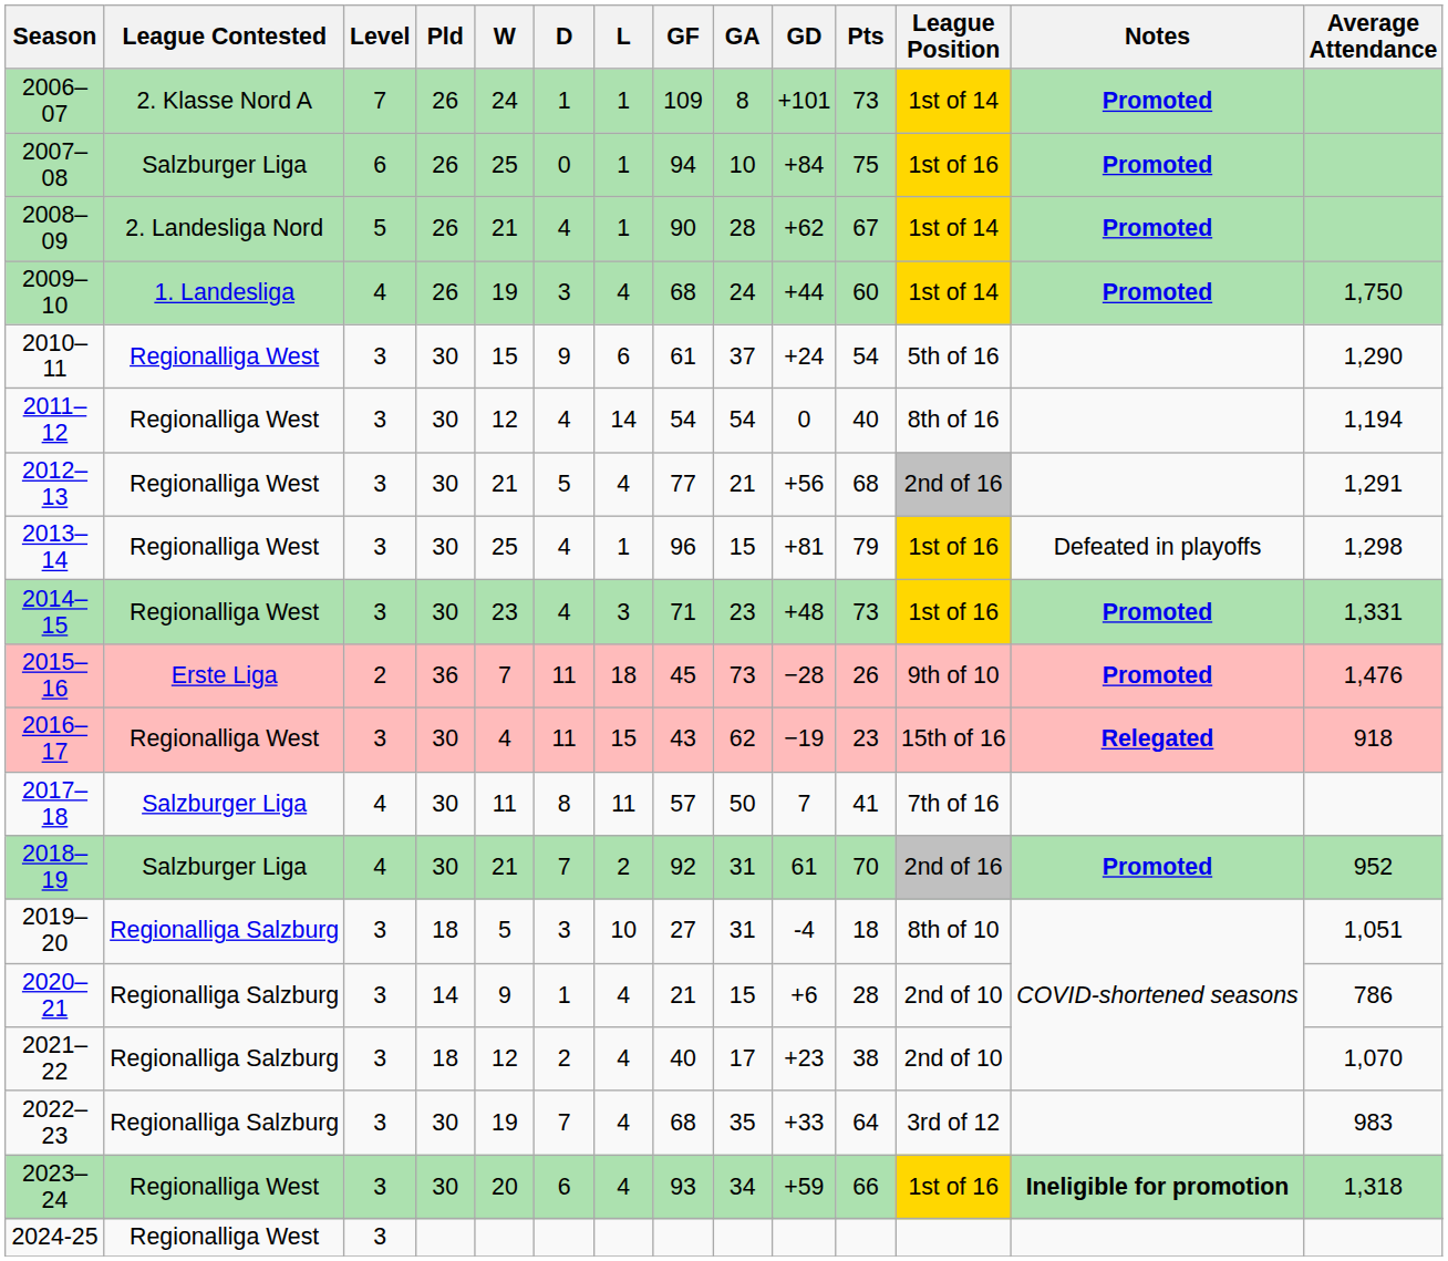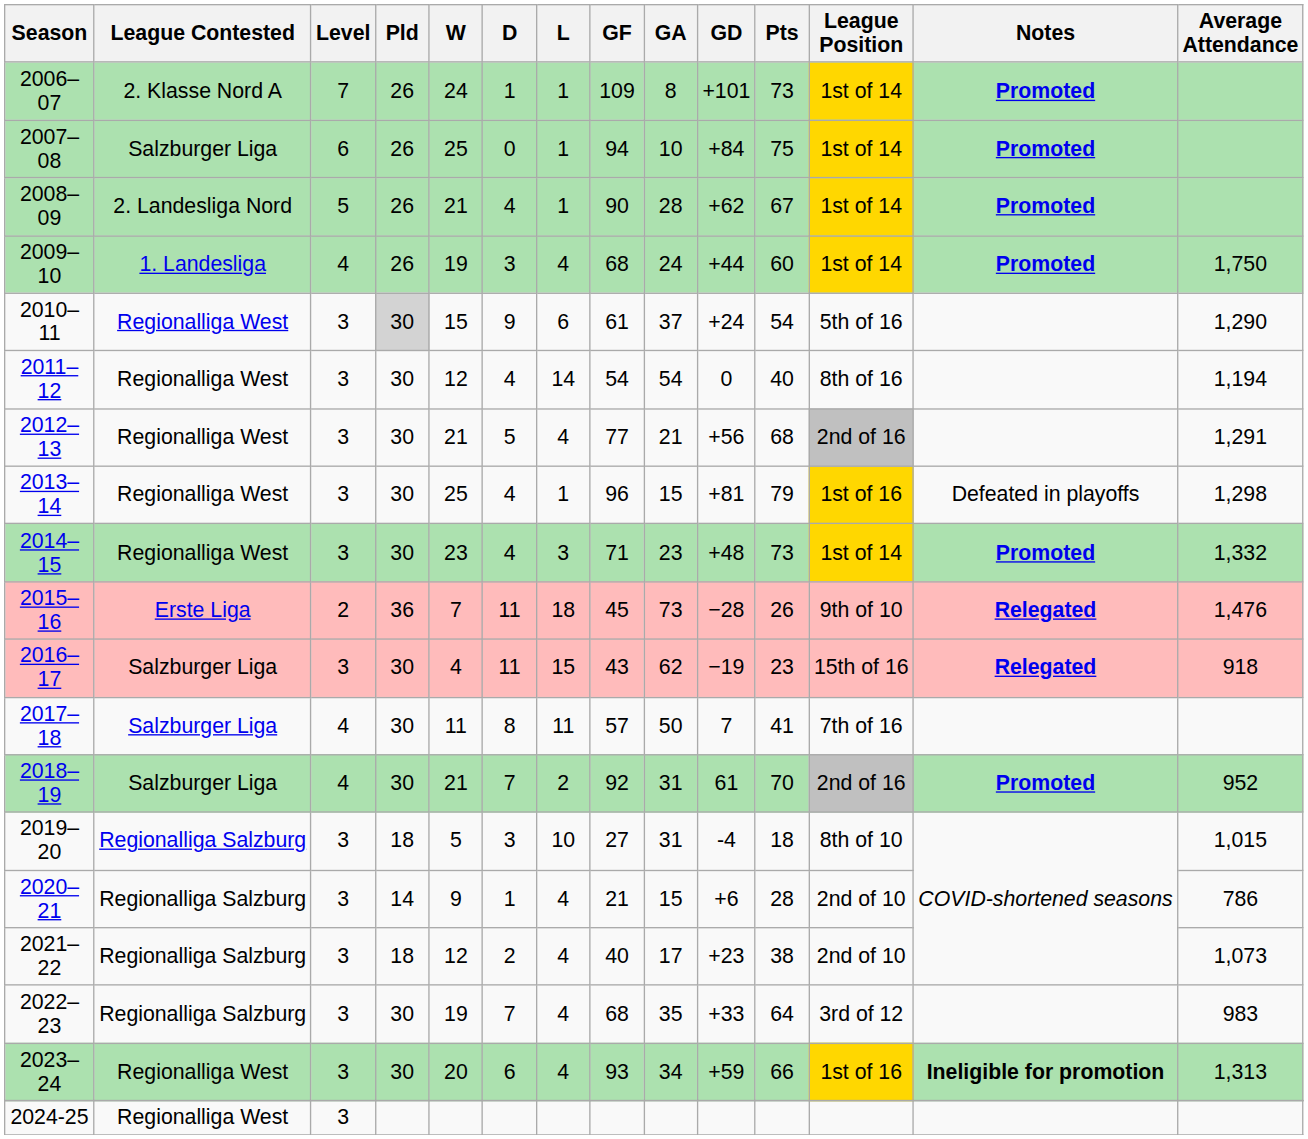 <table class="wikitable" style="text-align: center;">
 <tr>
 <th width="60">Season<br></th>
 <th style="text-align:center;">League Contested</th>
 <th width="20">Level<br></th>
 <th width="33">Pld<br></th>
 <th width="33">W<br></th>
 <th width="33">D<br></th>
 <th width="33">L<br></th>
 <th width="33">GF<br></th>
 <th width="33">GA<br></th>
 <th width="33">GD<br></th>
 <th width="33">Pts<br></th>
 <th style="text-align:center;">League<br>Position</th>
 <th>Notes</th>
 <th>Average <br> Attendance</th>
 </tr>
 <tr bgcolor="#ACE1AF" align="center">
 <td>2006–07</td>
 <td>2. Klasse Nord A</td>
 <td>7</td>
 <td>26</td>
 <td>24</td>
 <td>1</td>
 <td>1</td>
 <td>109</td>
 <td>8</td>
 <td>+101</td>
 <td>73</td>
 <td bgcolor=gold>1st of 14</td>
 <td><strong><a href='#'>Promoted</a></strong></td>
 <td></td>
 </tr>
 <tr bgcolor="#ACE1AF" align="center">
 <td>2007–08</td>
 <td>Salzburger Liga</td>
 <td>6</td>
 <td>26</td>
 <td>25</td>
 <td>0</td>
 <td>1</td>
 <td>94</td>
 <td>10</td>
 <td>+84</td>
 <td>75</td>
-<td bgcolor=gold>1st of 16</td>
+<td bgcolor=gold>1st of 14</td>
 <td><strong><a href='#'>Promoted</a></strong></td>
 <td></td>
 </tr>
 <tr bgcolor="#ACE1AF" align="center">
 <td>2008–09</td>
 <td>2. Landesliga Nord</td>
 <td>5</td>
 <td>26</td>
 <td>21</td>
 <td>4</td>
 <td>1</td>
 <td>90</td>
 <td>28</td>
 <td>+62</td>
 <td>67</td>
 <td bgcolor=gold>1st of 14</td>
 <td><strong><a href='#'>Promoted</a></strong></td>
 <td></td>
 </tr>
 <tr bgcolor="#ACE1AF" align="center">
 <td>2009–10</td>
 <td><a href='#'>1. Landesliga</a></td>
 <td>4</td>
 <td>26</td>
 <td>19</td>
 <td>3</td>
 <td>4</td>
 <td>68</td>
 <td>24</td>
 <td>+44</td>
 <td>60</td>
 <td bgcolor=gold>1st of 14</td>
 <td><strong><a href='#'>Promoted</a></strong></td>
 <td>1,750</td>
 </tr>
 <tr>
 <td>2010–11</td>
 <td><a href='#'>Regionalliga West</a></td>
 <td>3</td>
-<td>30</td>
+<td style="background: lightgrey;">30</td>
 <td>15</td>
 <td>9</td>
 <td>6</td>
 <td>61</td>
 <td>37</td>
 <td>+24</td>
 <td>54</td>
 <td>5th of 16</td>
 <td></td>
 <td>1,290</td>
 </tr>
 <tr>
 <td><a href='#'>2011–12</a></td>
 <td>Regionalliga West</td>
 <td>3</td>
 <td>30</td>
 <td>12</td>
 <td>4</td>
 <td>14</td>
 <td>54</td>
 <td>54</td>
 <td>0</td>
 <td>40</td>
 <td>8th of 16</td>
 <td></td>
 <td>1,194</td>
 </tr>
 <tr>
 <td><a href='#'>2012–13</a></td>
 <td>Regionalliga West</td>
 <td>3</td>
 <td>30</td>
 <td>21</td>
 <td>5</td>
 <td>4</td>
 <td>77</td>
 <td>21</td>
 <td>+56</td>
 <td>68</td>
 <td bgcolor=silver>2nd of 16</td>
 <td></td>
 <td>1,291</td>
 </tr>
 <tr>
 <td><a href='#'>2013–14</a></td>
 <td>Regionalliga West</td>
 <td>3</td>
 <td>30</td>
 <td>25</td>
 <td>4</td>
 <td>1</td>
 <td>96</td>
 <td>15</td>
 <td>+81</td>
 <td>79</td>
 <td bgcolor=gold>1st of 16</td>
 <td>Defeated in playoffs</td>
 <td>1,298</td>
 </tr>
 <tr bgcolor="#ACE1AF" align="center">
 <td><a href='#'>2014–15</a></td>
 <td>Regionalliga West</td>
 <td>3</td>
 <td>30</td>
 <td>23</td>
 <td>4</td>
 <td>3</td>
 <td>71</td>
 <td>23</td>
 <td>+48</td>
 <td>73</td>
-<td bgcolor=gold>1st of 16</td>
+<td bgcolor=gold>1st of 14</td>
 <td><strong><a href='#'>Promoted</a></strong></td>
-<td>1,331</td>
+<td>1,332</td>
 </tr>
 <tr bgcolor="FFBBBB" align="center">
 <td><a href='#'>2015–16</a></td>
 <td><a href='#'>Erste Liga</a></td>
 <td>2</td>
 <td>36</td>
 <td>7</td>
 <td>11</td>
 <td>18</td>
 <td>45</td>
 <td>73</td>
 <td>−28</td>
 <td>26</td>
 <td bgcolor=FFBBBB>9th of 10</td>
-<td><strong><a href='#'>Promoted</a></strong></td>
+<td><strong><a href='#'>Relegated</a></strong></td>
 <td>1,476</td>
 </tr>
 <tr bgcolor="FFBBBB" align="center">
 <td><a href='#'>2016–17</a></td>
-<td>Regionalliga West</td>
+<td>Salzburger Liga</td>
 <td>3</td>
 <td>30</td>
 <td>4</td>
 <td>11</td>
 <td>15</td>
 <td>43</td>
 <td>62</td>
 <td>−19</td>
 <td>23</td>
 <td bgcolor=FFBBBB>15th of 16</td>
 <td><strong><a href='#'>Relegated</a></strong></td>
 <td>918</td>
 </tr>
 <tr>
 <td><a href='#'>2017–18</a></td>
 <td><a href='#'>Salzburger Liga</a></td>
 <td>4</td>
 <td>30</td>
 <td>11</td>
 <td>8</td>
 <td>11</td>
 <td>57</td>
 <td>50</td>
 <td>7</td>
 <td>41</td>
 <td>7th of 16</td>
 <td></td>
 <td></td>
 </tr>
 <tr bgcolor="#ACE1AF" align="center">
 <td><a href='#'>2018–19</a></td>
 <td>Salzburger Liga</td>
 <td>4</td>
 <td>30</td>
 <td>21</td>
 <td>7</td>
 <td>2</td>
 <td>92</td>
 <td>31</td>
 <td>61</td>
 <td>70</td>
 <td bgcolor=silver>2nd of 16</td>
 <td><strong><a href='#'>Promoted</a></strong></td>
 <td>952</td>
 </tr>
 <tr>
 <td>2019–20</td>
 <td><a href='#'>Regionalliga Salzburg</a></td>
 <td>3</td>
 <td>18</td>
 <td>5</td>
 <td>3</td>
 <td>10</td>
 <td>27</td>
 <td>31</td>
 <td>-4</td>
 <td>18</td>
 <td>8th of 10</td>
 <td rowspan="3"><em>COVID-shortened seasons</em></td>
-<td>1,051</td>
+<td>1,015</td>
 </tr>
 <tr>
 <td><a href='#'>2020–21</a></td>
 <td>Regionalliga Salzburg</td>
 <td>3</td>
 <td>14</td>
 <td>9</td>
 <td>1</td>
 <td>4</td>
 <td>21</td>
 <td>15</td>
 <td>+6</td>
 <td>28</td>
 <td>2nd of 10</td>
 <td>786</td>
 </tr>
 <tr>
 <td>2021–22</td>
 <td>Regionalliga Salzburg</td>
 <td>3</td>
 <td>18</td>
 <td>12</td>
 <td>2</td>
 <td>4</td>
 <td>40</td>
 <td>17</td>
 <td>+23</td>
 <td>38</td>
 <td>2nd of 10</td>
-<td>1,070</td>
+<td>1,073</td>
 </tr>
 <tr>
 <td>2022–23</td>
 <td>Regionalliga Salzburg</td>
 <td>3</td>
 <td>30</td>
 <td>19</td>
 <td>7</td>
 <td>4</td>
 <td>68</td>
 <td>35</td>
 <td>+33</td>
 <td>64</td>
 <td>3rd of 12</td>
 <td></td>
 <td>983</td>
 </tr>
 <tr bgcolor="#ACE1AF" align="center">
 <td>2023–24</td>
 <td>Regionalliga West</td>
 <td>3</td>
 <td>30</td>
 <td>20</td>
 <td>6</td>
 <td>4</td>
 <td>93</td>
 <td>34</td>
 <td>+59</td>
 <td>66</td>
 <td bgcolor=gold>1st of 16</td>
 <td><strong>Ineligible for promotion</strong></td>
-<td>1,318</td>
+<td>1,313</td>
 </tr>
 <tr>
 </tr>
 <tr align="center">
 <td>2024-25</td>
 <td>Regionalliga West</td>
 <td>3</td>
 <td></td>
 <td></td>
 <td></td>
 <td></td>
 <td></td>
 <td></td>
 <td></td>
 <td></td>
 <td></td>
 <td></td>
 <td></td>
 </tr>
 <tr>
 </tr>
 </table>
